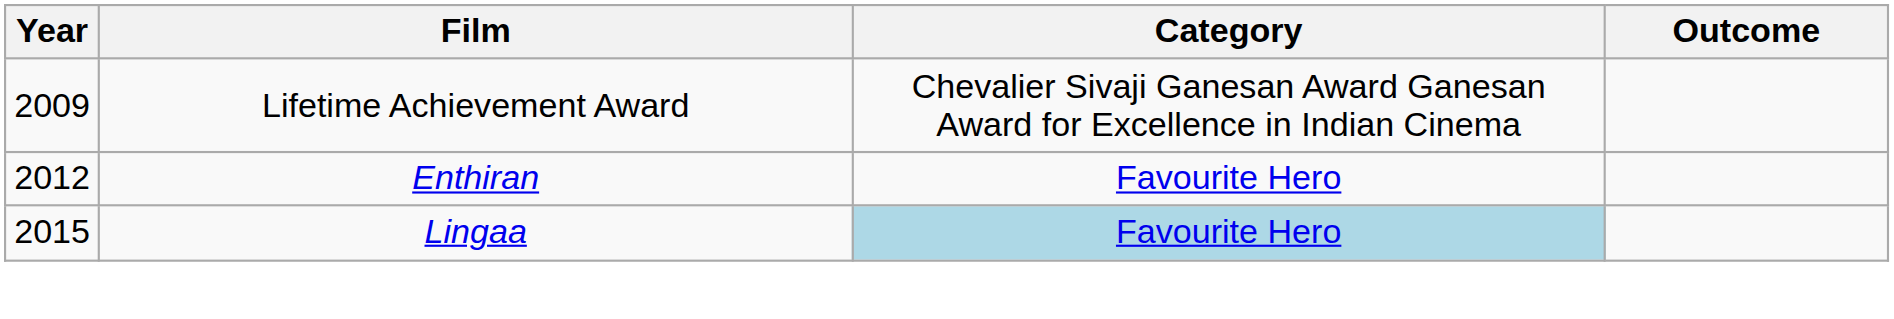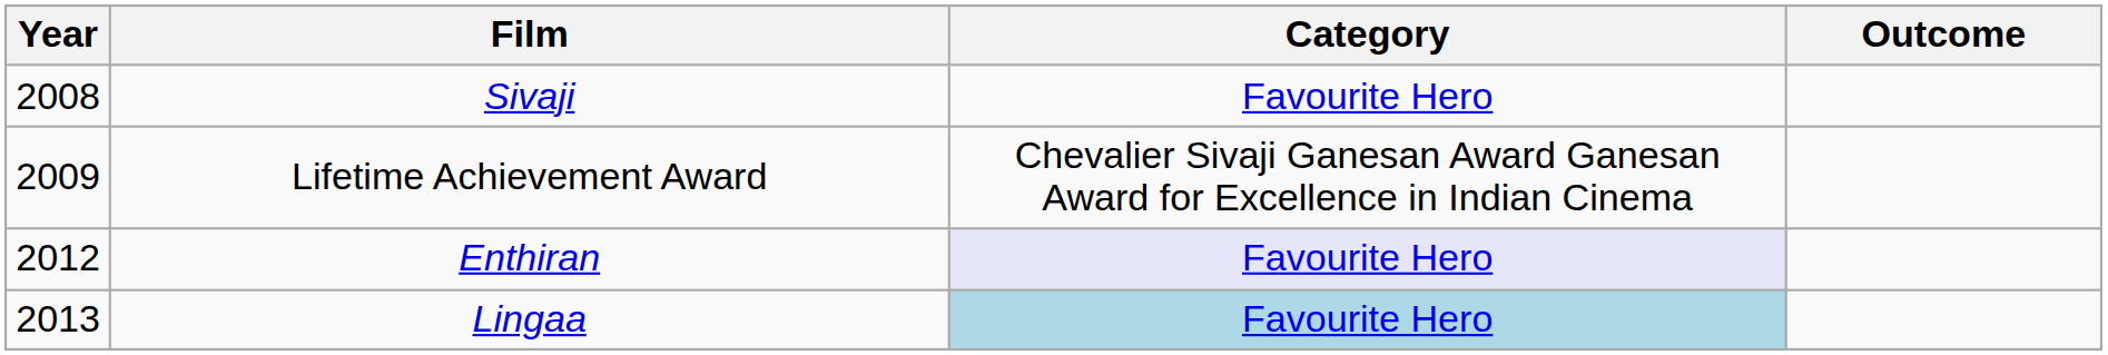 <table class="wikitable sortable" style="width:70%;">
 <tr>
 <th width=5%>Year</th>
 <th style="width:40%;">Film</th>
 <th style="width:40%;">Category</th>
 <th style="width:15%;">Outcome</th>
+</tr>
+<tr>
+<td style="text-align:center;">2008</td>
+<td style="text-align:center;"><em><a href='#'>Sivaji</a></em></td>
+<td style="text-align:center;"><a href='#'>Favourite Hero</a></td>
+<td></td>
 </tr>
 <tr>
 <td style="text-align:center;">2009</td>
 <td style="text-align:center;">Lifetime Achievement Award</td>
 <td style="text-align:center;">Chevalier Sivaji Ganesan Award Ganesan Award for Excellence in Indian Cinema</td>
 <td></td>
 </tr>
 <tr>
 <td style="text-align:center;">2012</td>
 <td style="text-align:center;"><em><a href='#'>Enthiran</a></em></td>
-<td style="text-align:center;"><a href='#'>Favourite Hero</a></td>
+<td style="background: lavender; text-align:center;"><a href='#'>Favourite Hero</a></td>
 <td></td>
 </tr>
 <tr>
-<td style="text-align:center;">2015</td>
+<td style="text-align:center;">2013</td>
 <td style="text-align:center;"><em><a href='#'>Lingaa</a></em></td>
 <td style="background: lightblue; text-align:center;"><a href='#'>Favourite Hero</a></td>
 <td></td>
 </tr>
 </table>
